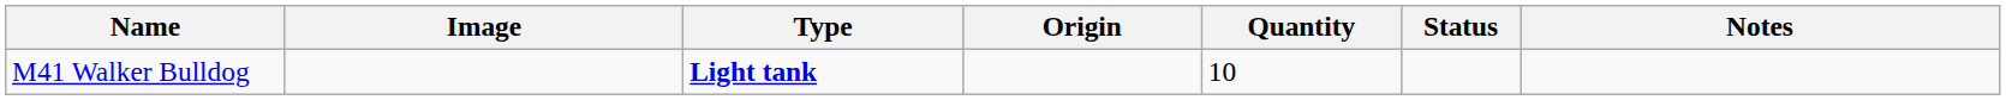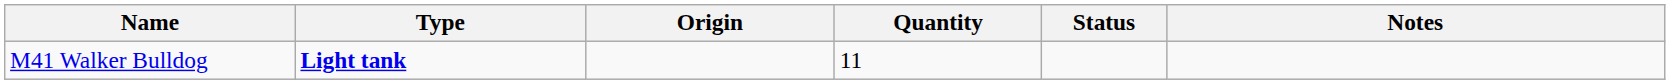 <table class="wikitable" style="width:90%;">
 <tr>
 <th width=14%>Name</th>
-<th width=20%>Image</th>
 <th width=14%>Type</th>
 <th width=12%>Origin</th>
 <th width=10%>Quantity</th>
 <th width=06%>Status</th>
 <th width=24%>Notes</th>
 </tr>
 <tr>
 <td><a href='#'>M41 Walker Bulldog</a></td>
-<td></td>
 <td><strong><a href='#'>Light tank</a></strong></td>
 <td></td>
-<td>10</td>
+<td>11</td>
 <td></td>
 <td></td>
 </tr>
 </table>
